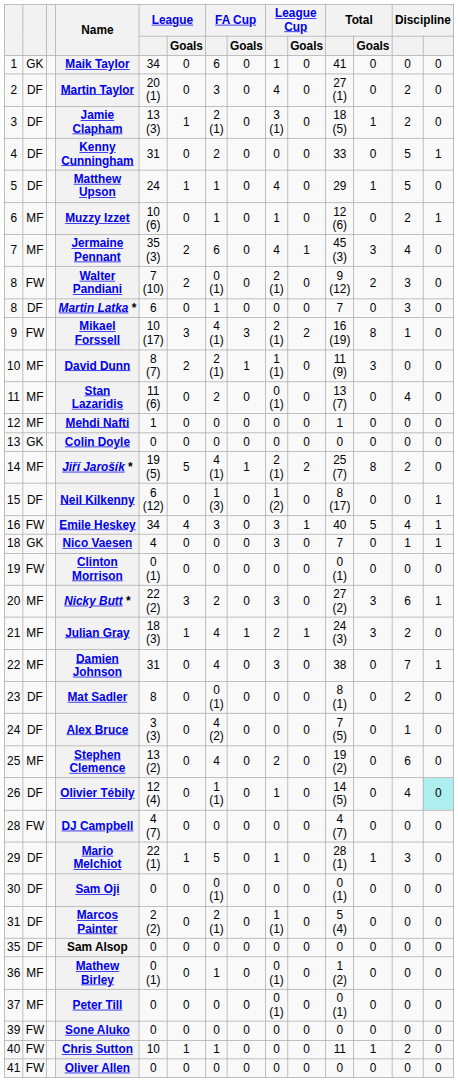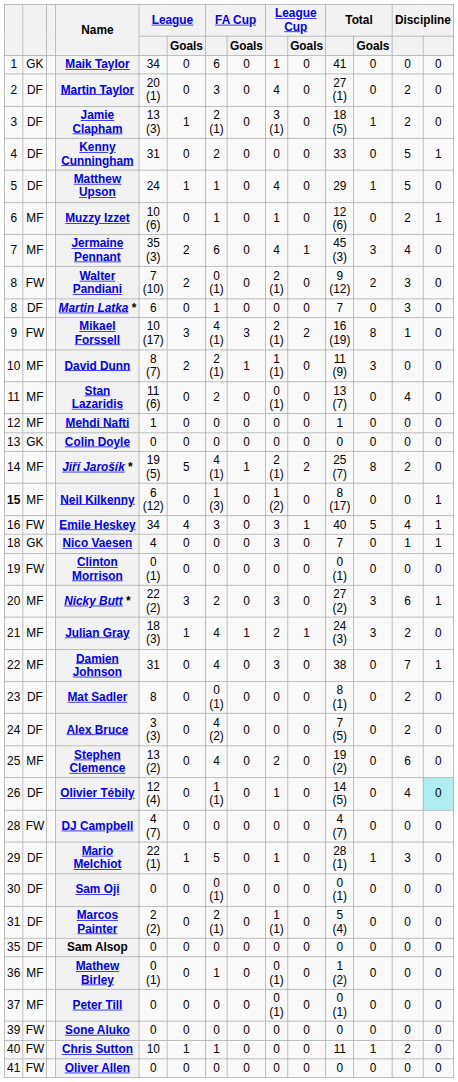 <table class="wikitable plainrowheaders" style="text-align:center;">
 <tr>
 <th rowspan="2" scope="col"></th>
 <th rowspan="2" scope="col"></th>
 <th rowspan="2" scope="col" style="width:5em;"></th>
 <th rowspan="2" scope="col" style="width:15em;">Name</th>
 <th colspan="2"><a href='#'>League</a></th>
 <th colspan="2"><a href='#'>FA Cup</a></th>
 <th colspan="2"><a href='#'>League Cup</a></th>
 <th colspan="2">Total</th>
 <th colspan="2">Discipline</th>
 </tr>
 <tr>
 <th scope="col" style="width:4em;"></th>
 <th scope="col">Goals</th>
 <th scope="col" style="width:4em;"></th>
 <th scope="col">Goals</th>
 <th scope="col" style="width:4em;"></th>
 <th scope="col">Goals</th>
 <th scope="col" style="width:4em;"></th>
 <th scope="col">Goals</th>
 <th scope="col"></th>
 <th scope="col"></th>
 </tr>
 <tr>
 <td>1</td>
 <td>GK</td>
 <td></td>
 <th scope="row"><a href='#'>Maik Taylor</a></th>
 <td>34</td>
 <td>0</td>
 <td>6</td>
 <td>0</td>
 <td>1</td>
 <td>0</td>
 <td>41</td>
 <td>0</td>
 <td>0</td>
 <td>0</td>
 </tr>
 <tr>
 <td>2</td>
 <td>DF</td>
 <td></td>
 <th scope="row"><a href='#'>Martin Taylor</a></th>
 <td>20 (1)</td>
 <td>0</td>
 <td>3</td>
 <td>0</td>
 <td>4</td>
 <td>0</td>
 <td>27 (1)</td>
 <td>0</td>
 <td>2</td>
 <td>0</td>
 </tr>
 <tr>
 <td>3</td>
 <td>DF</td>
 <td></td>
 <th scope="row"><a href='#'>Jamie Clapham</a></th>
 <td>13 (3)</td>
 <td>1</td>
 <td>2 (1)</td>
 <td>0</td>
 <td>3 (1)</td>
 <td>0</td>
 <td>18 (5)</td>
 <td>1</td>
 <td>2</td>
 <td>0</td>
 </tr>
 <tr>
 <td>4</td>
 <td>DF</td>
 <td></td>
 <th scope="row"><a href='#'>Kenny Cunningham</a></th>
 <td>31</td>
 <td>0</td>
 <td>2</td>
 <td>0</td>
 <td>0</td>
 <td>0</td>
 <td>33</td>
 <td>0</td>
 <td>5</td>
 <td>1</td>
 </tr>
 <tr>
 <td>5</td>
 <td>DF</td>
 <td></td>
 <th scope="row"><a href='#'>Matthew Upson</a></th>
 <td>24</td>
 <td>1</td>
 <td>1</td>
 <td>0</td>
 <td>4</td>
 <td>0</td>
 <td>29</td>
 <td>1</td>
 <td>5</td>
 <td>0</td>
 </tr>
 <tr>
 <td>6</td>
 <td>MF</td>
 <td></td>
 <th scope="row"><a href='#'>Muzzy Izzet</a></th>
 <td>10 (6)</td>
 <td>0</td>
 <td>1</td>
 <td>0</td>
 <td>1</td>
 <td>0</td>
 <td>12 (6)</td>
 <td>0</td>
 <td>2</td>
 <td>1</td>
 </tr>
 <tr>
 <td>7</td>
 <td>MF</td>
 <td></td>
 <th scope="row"><a href='#'>Jermaine Pennant</a></th>
 <td>35 (3)</td>
 <td>2</td>
 <td>6</td>
 <td>0</td>
 <td>4</td>
 <td>1</td>
 <td>45 (3)</td>
 <td>3</td>
 <td>4</td>
 <td>0</td>
 </tr>
 <tr>
 <td>8</td>
 <td>FW</td>
 <td></td>
 <th scope="row"><a href='#'>Walter Pandiani</a> </th>
 <td>7 (10)</td>
 <td>2</td>
 <td>0 (1)</td>
 <td>0</td>
 <td>2 (1)</td>
 <td>0</td>
 <td>9 (12)</td>
 <td>2</td>
 <td>3</td>
 <td>0</td>
 </tr>
 <tr>
 <td>8</td>
 <td>DF</td>
 <td></td>
 <th scope="row"><em><a href='#'>Martin Latka</a></em> *</th>
 <td>6</td>
 <td>0</td>
 <td>1</td>
 <td>0</td>
 <td>0</td>
 <td>0</td>
 <td>7</td>
 <td>0</td>
 <td>3</td>
 <td>0</td>
 </tr>
 <tr>
 <td>9</td>
 <td>FW</td>
 <td></td>
 <th scope="row"><a href='#'>Mikael Forssell</a></th>
 <td>10 (17)</td>
 <td>3</td>
 <td>4 (1)</td>
 <td>3</td>
 <td>2 (1)</td>
 <td>2</td>
 <td>16 (19)</td>
 <td>8</td>
 <td>1</td>
 <td>0</td>
 </tr>
 <tr>
 <td>10</td>
 <td>MF</td>
 <td></td>
 <th scope="row"><a href='#'>David Dunn</a></th>
 <td>8 (7)</td>
 <td>2</td>
 <td>2 (1)</td>
 <td>1</td>
 <td>1 (1)</td>
 <td>0</td>
 <td>11 (9)</td>
 <td>3</td>
 <td>0</td>
 <td>0</td>
 </tr>
 <tr>
 <td>11</td>
 <td>MF</td>
 <td></td>
 <th scope="row"><a href='#'>Stan Lazaridis</a></th>
 <td>11 (6)</td>
 <td>0</td>
 <td>2</td>
 <td>0</td>
 <td>0 (1)</td>
 <td>0</td>
 <td>13 (7)</td>
 <td>0</td>
 <td>4</td>
 <td>0</td>
 </tr>
 <tr>
 <td>12</td>
 <td>MF</td>
 <td></td>
 <th scope="row"><a href='#'>Mehdi Nafti</a></th>
 <td>1</td>
 <td>0</td>
 <td>0</td>
 <td>0</td>
 <td>0</td>
 <td>0</td>
 <td>1</td>
 <td>0</td>
 <td>0</td>
 <td>0</td>
 </tr>
 <tr>
 <td>13</td>
 <td>GK</td>
 <td></td>
 <th scope="row"><a href='#'>Colin Doyle</a></th>
 <td>0</td>
 <td>0</td>
 <td>0</td>
 <td>0</td>
 <td>0</td>
 <td>0</td>
 <td>0</td>
 <td>0</td>
 <td>0</td>
 <td>0</td>
 </tr>
 <tr>
 <td>14</td>
 <td>MF</td>
 <td></td>
 <th scope="row"><em><a href='#'>Jiří Jarošík</a></em> *</th>
 <td>19 (5)</td>
 <td>5</td>
 <td>4 (1)</td>
 <td>1</td>
 <td>2 (1)</td>
 <td>2</td>
 <td>25 (7)</td>
 <td>8</td>
 <td>2</td>
 <td>0</td>
 </tr>
 <tr>
-<td>15</td>
-<td>DF</td>
+<td><strong>15</strong></td>
+<td>MF</td>
 <td></td>
 <th scope="row"><a href='#'>Neil Kilkenny</a></th>
 <td>6 (12)</td>
 <td>0</td>
 <td>1 (3)</td>
 <td>0</td>
 <td>1 (2)</td>
 <td>0</td>
 <td>8 (17)</td>
 <td>0</td>
 <td>0</td>
 <td>1</td>
 </tr>
 <tr>
 <td>16</td>
 <td>FW</td>
 <td></td>
 <th scope="row"><a href='#'>Emile Heskey</a></th>
 <td>34</td>
 <td>4</td>
 <td>3</td>
 <td>0</td>
 <td>3</td>
 <td>1</td>
 <td>40</td>
 <td>5</td>
 <td>4</td>
 <td>1</td>
 </tr>
 <tr>
 <td>18</td>
 <td>GK</td>
 <td></td>
 <th scope="row"><a href='#'>Nico Vaesen</a></th>
 <td>4</td>
 <td>0</td>
 <td>0</td>
 <td>0</td>
 <td>3</td>
 <td>0</td>
 <td>7</td>
 <td>0</td>
 <td>1</td>
 <td>1</td>
 </tr>
 <tr>
 <td>19</td>
 <td>FW</td>
 <td></td>
 <th scope="row"><a href='#'>Clinton Morrison</a> </th>
 <td>0 (1)</td>
 <td>0</td>
 <td>0</td>
 <td>0</td>
 <td>0</td>
 <td>0</td>
 <td>0 (1)</td>
 <td>0</td>
 <td>0</td>
 <td>0</td>
 </tr>
 <tr>
 <td>20</td>
 <td>MF</td>
 <td></td>
 <th scope="row"><em><a href='#'>Nicky Butt</a></em> *</th>
 <td>22 (2)</td>
 <td>3</td>
 <td>2</td>
 <td>0</td>
 <td>3</td>
 <td>0</td>
 <td>27 (2)</td>
 <td>3</td>
 <td>6</td>
 <td>1</td>
 </tr>
 <tr>
 <td>21</td>
 <td>MF</td>
 <td></td>
 <th scope="row"><a href='#'>Julian Gray</a></th>
 <td>18 (3)</td>
 <td>1</td>
 <td>4</td>
 <td>1</td>
 <td>2</td>
 <td>1</td>
 <td>24 (3)</td>
 <td>3</td>
 <td>2</td>
 <td>0</td>
 </tr>
 <tr>
 <td>22</td>
 <td>MF</td>
 <td></td>
 <th scope="row"><a href='#'>Damien Johnson</a></th>
 <td>31</td>
 <td>0</td>
 <td>4</td>
 <td>0</td>
 <td>3</td>
 <td>0</td>
 <td>38</td>
 <td>0</td>
 <td>7</td>
 <td>1</td>
 </tr>
 <tr>
 <td>23</td>
 <td>DF</td>
 <td></td>
 <th scope="row"><a href='#'>Mat Sadler</a></th>
 <td>8</td>
 <td>0</td>
 <td>0 (1)</td>
 <td>0</td>
 <td>0</td>
 <td>0</td>
 <td>8 (1)</td>
 <td>0</td>
 <td>2</td>
 <td>0</td>
 </tr>
 <tr>
 <td>24</td>
 <td>DF</td>
 <td></td>
 <th scope="row"><a href='#'>Alex Bruce</a></th>
 <td>3 (3)</td>
 <td>0</td>
 <td>4 (2)</td>
 <td>0</td>
 <td>0</td>
 <td>0</td>
 <td>7 (5)</td>
 <td>0</td>
-<td>1</td>
+<td>2</td>
 <td>0</td>
 </tr>
 <tr>
 <td>25</td>
 <td>MF</td>
 <td></td>
 <th scope="row"><a href='#'>Stephen Clemence</a></th>
 <td>13 (2)</td>
 <td>0</td>
 <td>4</td>
 <td>0</td>
 <td>2</td>
 <td>0</td>
 <td>19 (2)</td>
 <td>0</td>
 <td>6</td>
 <td>0</td>
 </tr>
 <tr>
 <td>26</td>
 <td>DF</td>
 <td></td>
 <th scope="row"><a href='#'>Olivier Tébily</a></th>
 <td>12 (4)</td>
 <td>0</td>
 <td>1 (1)</td>
 <td>0</td>
 <td>1</td>
 <td>0</td>
 <td>14 (5)</td>
 <td>0</td>
 <td>4</td>
 <td style="background: paleturquoise;">0</td>
 </tr>
 <tr>
 <td>28</td>
 <td>FW</td>
 <td></td>
 <th scope="row"><a href='#'>DJ Campbell</a></th>
 <td>4 (7)</td>
 <td>0</td>
 <td>0</td>
 <td>0</td>
 <td>0</td>
 <td>0</td>
 <td>4 (7)</td>
 <td>0</td>
 <td>0</td>
 <td>0</td>
 </tr>
 <tr>
 <td>29</td>
 <td>DF</td>
 <td></td>
 <th scope="row"><a href='#'>Mario Melchiot</a></th>
 <td>22 (1)</td>
 <td>1</td>
 <td>5</td>
 <td>0</td>
 <td>1</td>
 <td>0</td>
 <td>28 (1)</td>
 <td>1</td>
 <td>3</td>
 <td>0</td>
 </tr>
 <tr>
 <td>30</td>
 <td>DF</td>
 <td></td>
 <th scope="row"><a href='#'>Sam Oji</a></th>
 <td>0</td>
 <td>0</td>
 <td>0 (1)</td>
 <td>0</td>
 <td>0</td>
 <td>0</td>
 <td>0 (1)</td>
 <td>0</td>
 <td>0</td>
 <td>0</td>
 </tr>
 <tr>
 <td>31</td>
 <td>DF</td>
 <td></td>
 <th scope="row"><a href='#'>Marcos Painter</a></th>
 <td>2 (2)</td>
 <td>0</td>
 <td>2 (1)</td>
 <td>0</td>
 <td>1 (1)</td>
 <td>0</td>
 <td>5 (4)</td>
 <td>0</td>
 <td>0</td>
 <td>0</td>
 </tr>
 <tr>
 <td>35</td>
 <td>DF</td>
 <td></td>
 <th scope="row">Sam Alsop</th>
 <td>0</td>
 <td>0</td>
 <td>0</td>
 <td>0</td>
 <td>0</td>
 <td>0</td>
 <td>0</td>
 <td>0</td>
 <td>0</td>
 <td>0</td>
 </tr>
 <tr>
 <td>36</td>
 <td>MF</td>
 <td></td>
 <th scope="row"><a href='#'>Mathew Birley</a></th>
 <td>0 (1)</td>
 <td>0</td>
 <td>1</td>
 <td>0</td>
 <td>0 (1)</td>
 <td>0</td>
 <td>1 (2)</td>
 <td>0</td>
 <td>0</td>
 <td>0</td>
 </tr>
 <tr>
 <td>37</td>
 <td>MF</td>
 <td></td>
 <th scope="row"><a href='#'>Peter Till</a></th>
 <td>0</td>
 <td>0</td>
 <td>0</td>
 <td>0</td>
 <td>0 (1)</td>
 <td>0</td>
 <td>0 (1)</td>
 <td>0</td>
 <td>0</td>
 <td>0</td>
 </tr>
 <tr>
 <td>39</td>
 <td>FW</td>
 <td></td>
 <th scope="row"><a href='#'>Sone Aluko</a></th>
 <td>0</td>
 <td>0</td>
 <td>0</td>
 <td>0</td>
 <td>0</td>
 <td>0</td>
 <td>0</td>
 <td>0</td>
 <td>0</td>
 <td>0</td>
 </tr>
 <tr>
 <td>40</td>
 <td>FW</td>
 <td></td>
 <th scope="row"><a href='#'>Chris Sutton</a></th>
 <td>10</td>
 <td>1</td>
 <td>1</td>
 <td>0</td>
 <td>0</td>
 <td>0</td>
 <td>11</td>
 <td>1</td>
 <td>2</td>
 <td>0</td>
 </tr>
 <tr>
 <td>41</td>
 <td>FW</td>
 <td></td>
 <th scope="row"><a href='#'>Oliver Allen</a></th>
 <td>0</td>
 <td>0</td>
 <td>0</td>
 <td>0</td>
 <td>0</td>
 <td>0</td>
 <td>0</td>
 <td>0</td>
 <td>0</td>
 <td>0</td>
 </tr>
 </table>
